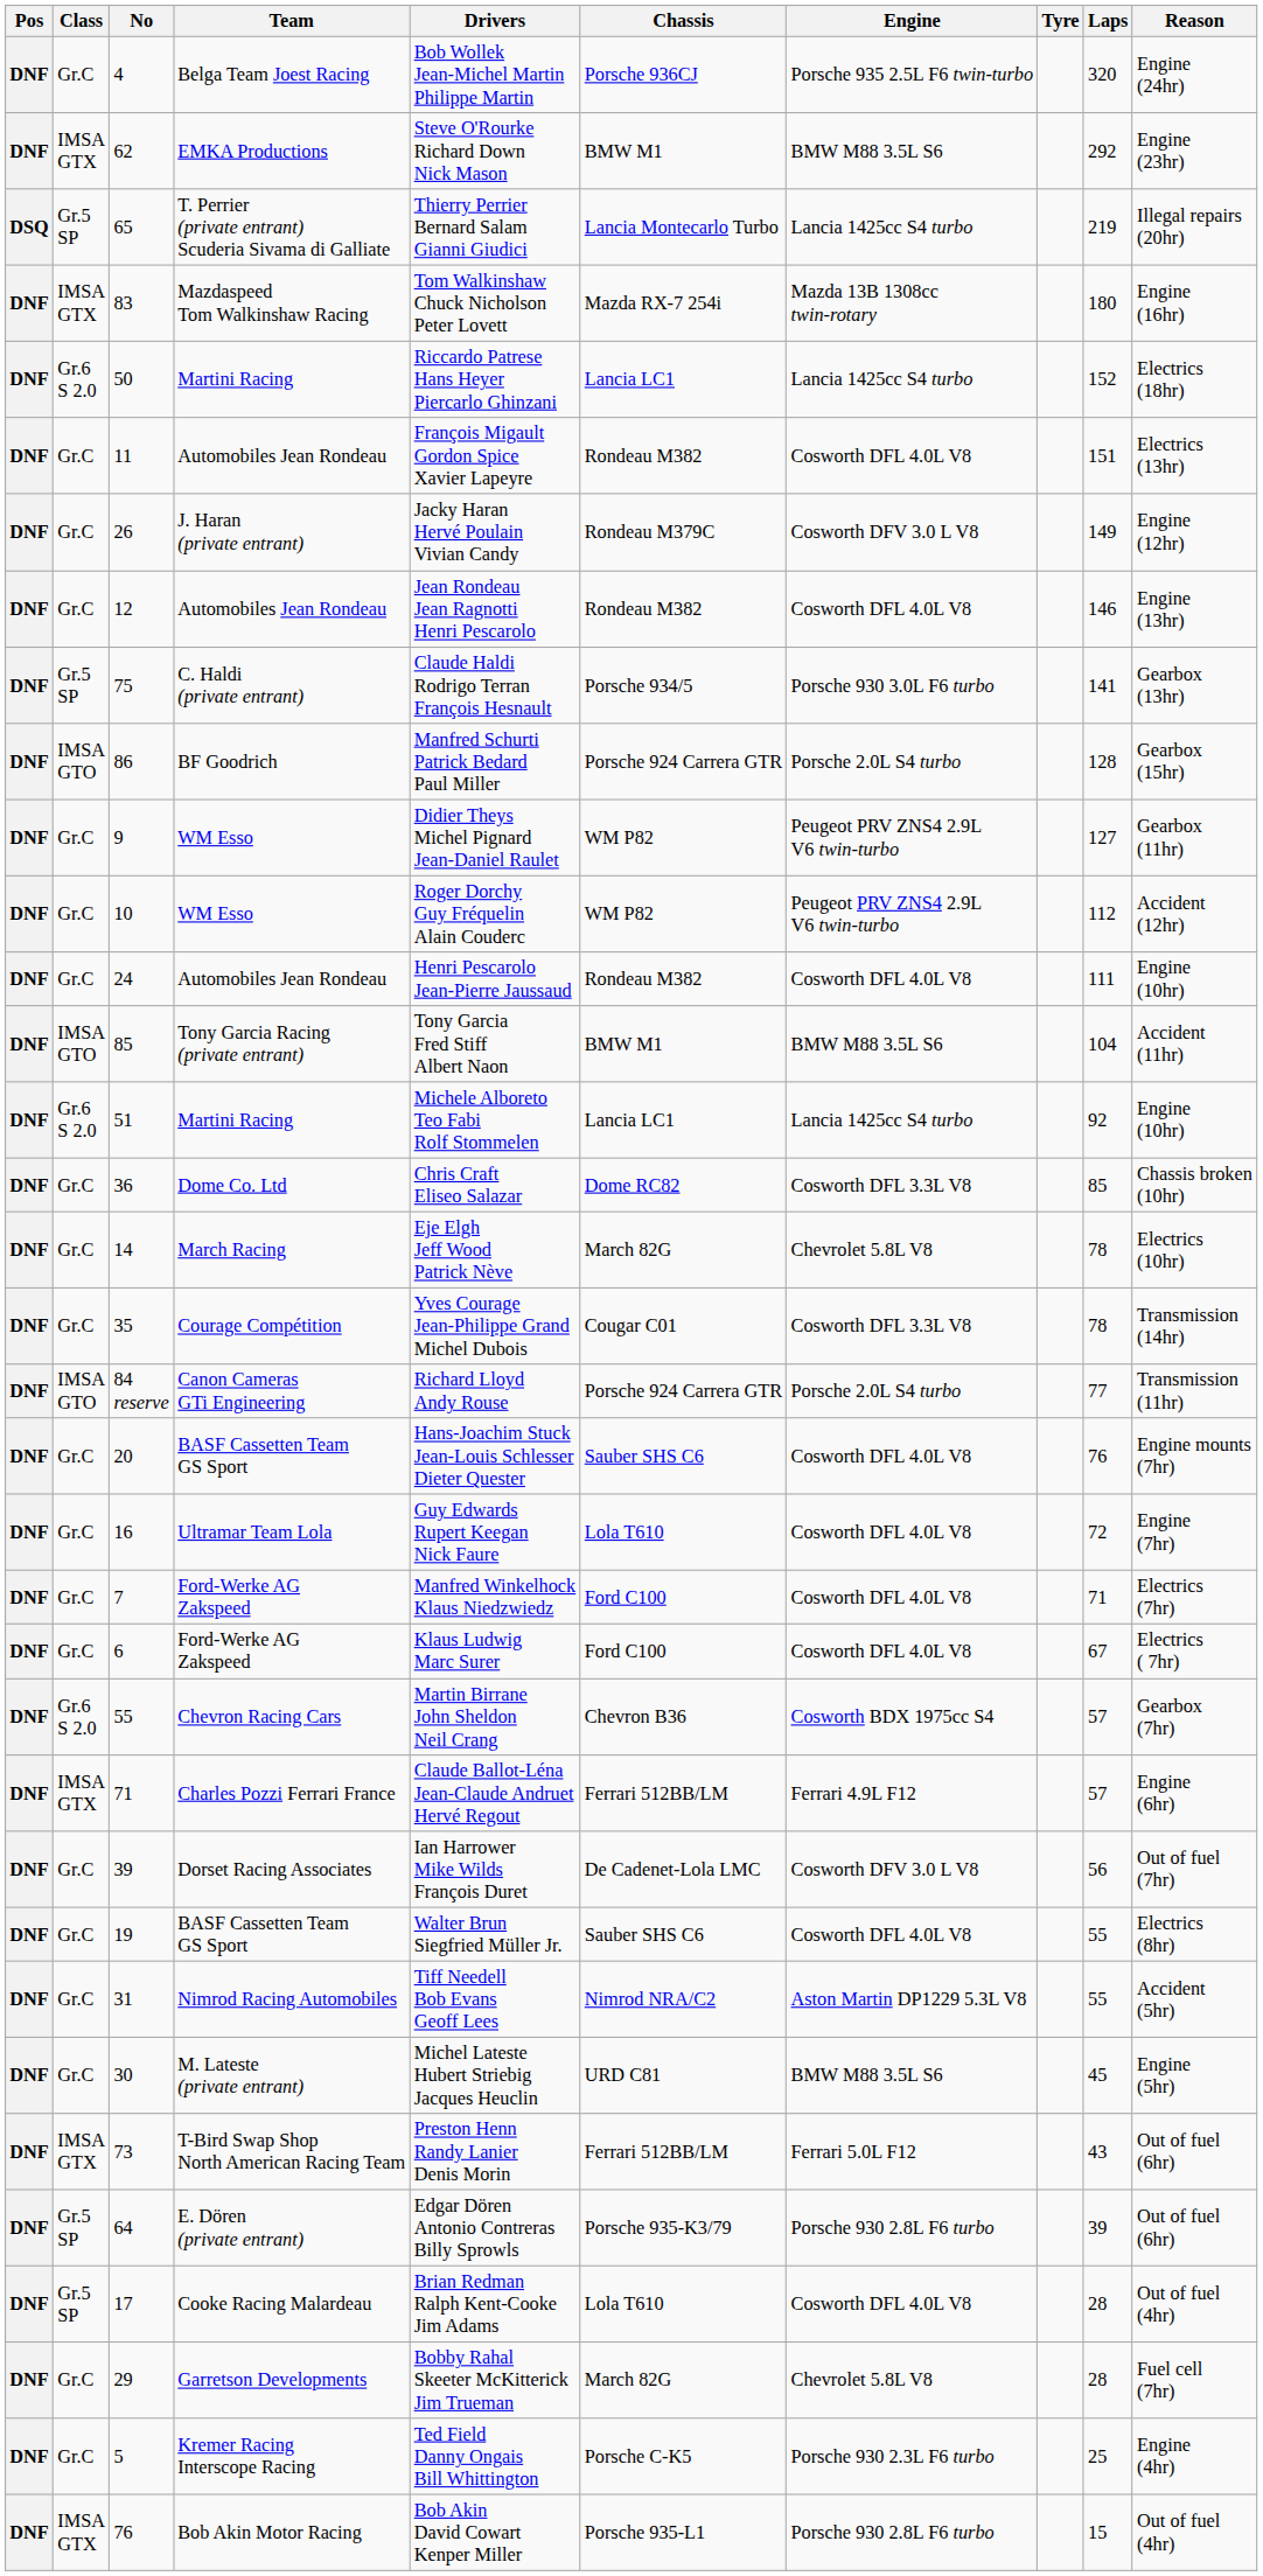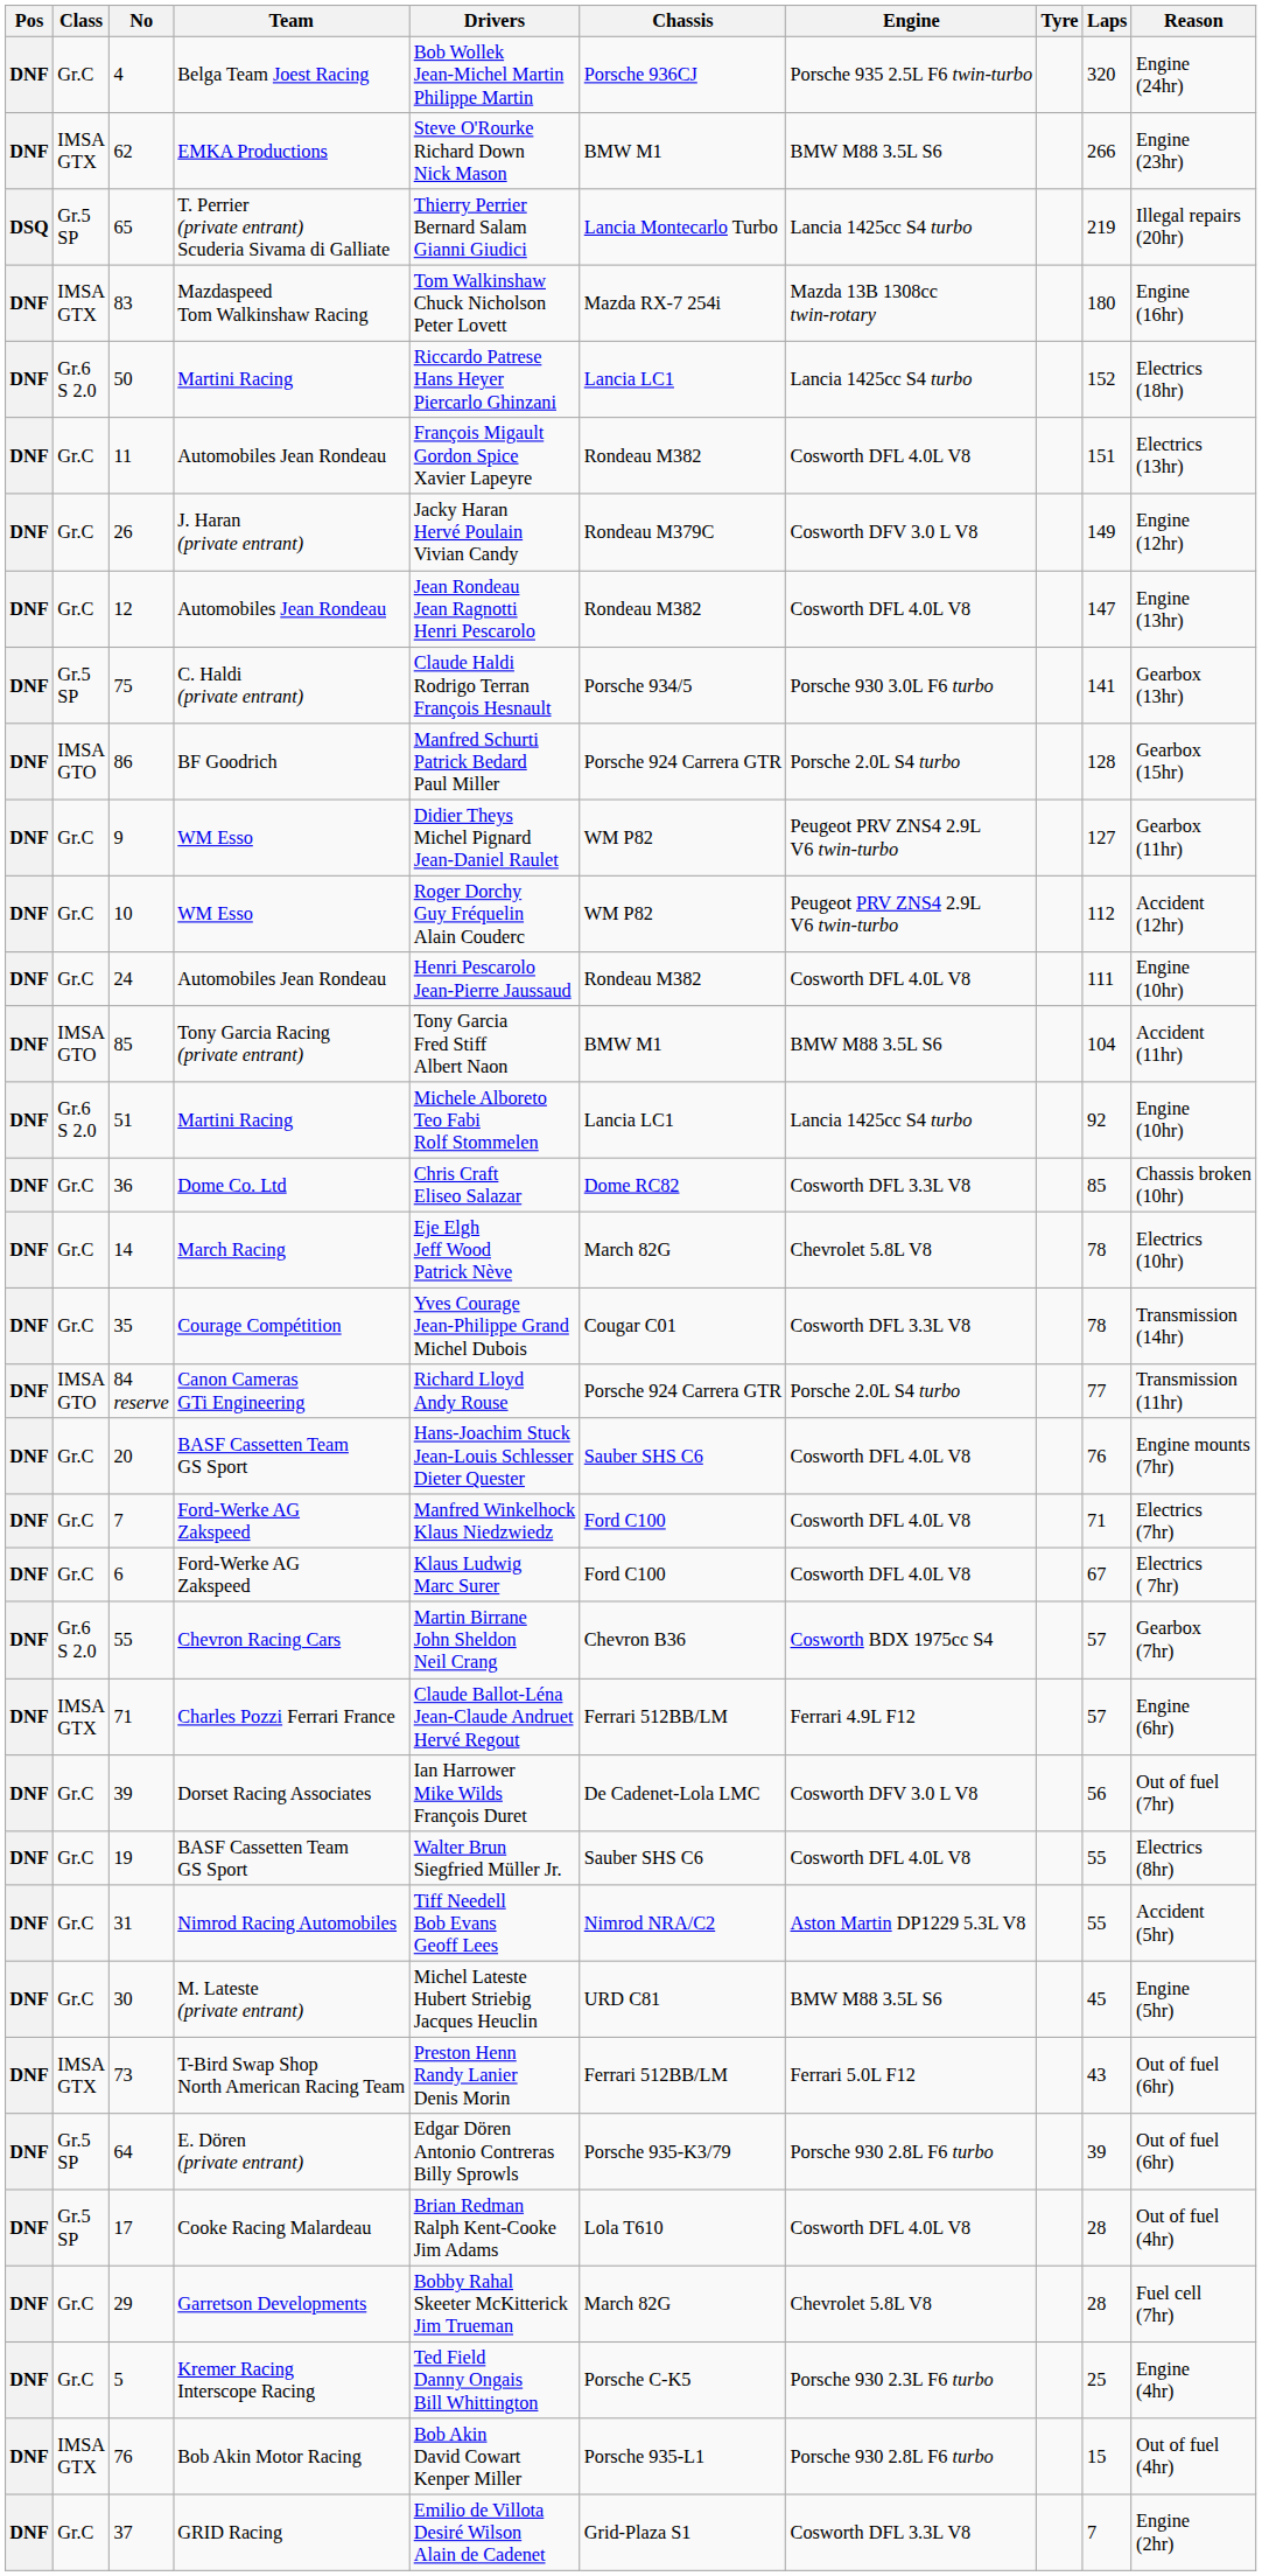 <table class="wikitable" style="font-size: 95%;">
 <tr>
 <th>Pos</th>
 <th>Class</th>
 <th>No</th>
 <th>Team</th>
 <th>Drivers</th>
 <th>Chassis</th>
 <th>Engine</th>
 <th>Tyre</th>
 <th>Laps</th>
 <th>Reason</th>
 </tr>
 <tr>
 <th>DNF</th>
 <td>Gr.C</td>
 <td>4</td>
 <td> Belga Team <a href='#'>Joest Racing</a></td>
 <td> <a href='#'>Bob Wollek</a><br> <a href='#'>Jean-Michel Martin</a><br> <a href='#'>Philippe Martin</a></td>
 <td><a href='#'>Porsche 936CJ</a></td>
 <td>Porsche 935 2.5L F6 <em>twin-turbo</em></td>
 <td></td>
 <td>320</td>
 <td>Engine<br>(24hr)</td>
 </tr>
 <tr>
 <th>DNF</th>
 <td>IMSA<br>GTX</td>
 <td>62</td>
 <td> <a href='#'>EMKA Productions</a></td>
 <td> <a href='#'>Steve O'Rourke</a><br> Richard Down<br> <a href='#'>Nick Mason</a></td>
 <td>BMW M1</td>
 <td>BMW M88 3.5L S6</td>
 <td></td>
-<td>292</td>
+<td>266</td>
 <td>Engine<br>(23hr)</td>
 </tr>
 <tr>
 <th>DSQ</th>
 <td>Gr.5<br>SP</td>
 <td>65</td>
 <td> T. Perrier <br><em>(private entrant)</em><br> Scuderia Sivama di Galliate</td>
 <td> <a href='#'>Thierry Perrier</a><br> Bernard Salam<br> <a href='#'>Gianni Giudici</a></td>
 <td><a href='#'>Lancia Montecarlo</a> Turbo</td>
 <td>Lancia 1425cc S4 <em>turbo</em></td>
 <td></td>
 <td>219</td>
 <td>Illegal repairs<br>(20hr)</td>
 </tr>
 <tr>
 <th>DNF</th>
 <td>IMSA<br>GTX</td>
 <td>83</td>
 <td> Mazdaspeed<br> Tom Walkinshaw Racing</td>
 <td> <a href='#'>Tom Walkinshaw</a><br> Chuck Nicholson<br> Peter Lovett</td>
 <td>Mazda RX-7 254i</td>
 <td>Mazda 13B 1308cc<br> <em>twin-rotary</em></td>
 <td></td>
 <td>180</td>
 <td>Engine<br>(16hr)</td>
 </tr>
 <tr>
 <th>DNF</th>
 <td>Gr.6<br>S 2.0</td>
 <td>50</td>
 <td> <a href='#'>Martini Racing</a></td>
 <td> <a href='#'>Riccardo Patrese</a><br> <a href='#'>Hans Heyer</a><br> <a href='#'>Piercarlo Ghinzani</a></td>
 <td><a href='#'>Lancia LC1</a></td>
 <td>Lancia 1425cc S4 <em>turbo</em></td>
 <td></td>
 <td>152</td>
 <td>Electrics<br>(18hr)</td>
 </tr>
 <tr>
 <th>DNF</th>
 <td>Gr.C</td>
 <td>11</td>
 <td> Automobiles Jean Rondeau</td>
 <td> <a href='#'>François Migault</a><br> <a href='#'>Gordon Spice</a><br> Xavier Lapeyre</td>
 <td>Rondeau M382</td>
 <td>Cosworth DFL 4.0L V8</td>
 <td></td>
 <td>151</td>
 <td>Electrics<br>(13hr)</td>
 </tr>
 <tr>
 <th>DNF</th>
 <td>Gr.C</td>
 <td>26</td>
 <td> J. Haran<br><em>(private entrant)</em></td>
 <td> Jacky Haran<br> <a href='#'>Hervé Poulain</a><br> Vivian Candy</td>
 <td>Rondeau M379C</td>
 <td>Cosworth DFV 3.0 L V8</td>
 <td></td>
 <td>149</td>
 <td>Engine<br>(12hr)</td>
 </tr>
 <tr>
 <th>DNF</th>
 <td>Gr.C</td>
 <td>12</td>
 <td> Automobiles <a href='#'>Jean Rondeau</a></td>
 <td> <a href='#'>Jean Rondeau</a><br> <a href='#'>Jean Ragnotti</a><br> <a href='#'>Henri Pescarolo</a></td>
 <td>Rondeau M382</td>
 <td>Cosworth DFL 4.0L V8</td>
 <td></td>
-<td>146</td>
+<td>147</td>
 <td>Engine<br>(13hr)</td>
 </tr>
 <tr>
 <th>DNF</th>
 <td>Gr.5<br>SP</td>
 <td>75</td>
 <td> C. Haldi<br><em>(private entrant)</em></td>
 <td> <a href='#'>Claude Haldi</a><br> Rodrigo Terran<br> <a href='#'>François Hesnault</a></td>
 <td>Porsche 934/5</td>
 <td>Porsche 930 3.0L F6 <em>turbo</em></td>
 <td></td>
 <td>141</td>
 <td>Gearbox<br>(13hr)</td>
 </tr>
 <tr>
 <th>DNF</th>
 <td>IMSA<br>GTO</td>
 <td>86</td>
 <td> BF Goodrich</td>
 <td> <a href='#'>Manfred Schurti</a><br> <a href='#'>Patrick Bedard</a><br> Paul Miller</td>
 <td>Porsche 924 Carrera GTR</td>
 <td>Porsche 2.0L S4 <em>turbo</em></td>
 <td></td>
 <td>128</td>
 <td>Gearbox<br>(15hr)</td>
 </tr>
 <tr>
 <th>DNF</th>
 <td>Gr.C</td>
 <td>9</td>
 <td> <a href='#'>WM Esso</a></td>
 <td> <a href='#'>Didier Theys</a><br> Michel Pignard<br> <a href='#'>Jean-Daniel Raulet</a></td>
 <td>WM P82</td>
 <td>Peugeot PRV ZNS4 2.9L<br> V6 <em>twin-turbo</em></td>
 <td></td>
 <td>127</td>
 <td>Gearbox<br>(11hr)</td>
 </tr>
 <tr>
 <th>DNF</th>
 <td>Gr.C</td>
 <td>10</td>
 <td> <a href='#'>WM Esso</a></td>
 <td> <a href='#'>Roger Dorchy</a><br> <a href='#'>Guy Fréquelin</a><br> Alain Couderc</td>
 <td>WM P82</td>
 <td>Peugeot <a href='#'>PRV ZNS4</a> 2.9L<br> V6 <em>twin-turbo</em></td>
 <td></td>
 <td>112</td>
 <td>Accident<br>(12hr)</td>
 </tr>
 <tr>
 <th>DNF</th>
 <td>Gr.C</td>
 <td>24</td>
 <td> Automobiles Jean Rondeau</td>
 <td> <a href='#'>Henri Pescarolo</a><br> <a href='#'>Jean-Pierre Jaussaud</a></td>
 <td>Rondeau M382</td>
 <td>Cosworth DFL 4.0L V8</td>
 <td></td>
 <td>111</td>
 <td>Engine<br>(10hr)</td>
 </tr>
 <tr>
 <th>DNF</th>
 <td>IMSA<br>GTO</td>
 <td>85</td>
 <td> Tony Garcia Racing<br><em>(private entrant)</em></td>
 <td> Tony Garcia<br> Fred Stiff<br> Albert Naon</td>
 <td>BMW M1</td>
 <td>BMW M88 3.5L S6</td>
 <td></td>
 <td>104</td>
 <td>Accident<br>(11hr)</td>
 </tr>
 <tr>
 <th>DNF</th>
 <td>Gr.6<br>S 2.0</td>
 <td>51</td>
 <td> <a href='#'>Martini Racing</a></td>
 <td> <a href='#'>Michele Alboreto</a><br> <a href='#'>Teo Fabi</a><br> <a href='#'>Rolf Stommelen</a></td>
 <td>Lancia LC1</td>
 <td>Lancia 1425cc S4 <em>turbo</em></td>
 <td></td>
 <td>92</td>
 <td>Engine<br>(10hr)</td>
 </tr>
 <tr>
 <th>DNF</th>
 <td>Gr.C</td>
 <td>36</td>
 <td> <a href='#'>Dome Co. Ltd</a></td>
 <td> <a href='#'>Chris Craft</a><br> <a href='#'>Eliseo Salazar</a></td>
 <td><a href='#'>Dome RC82</a></td>
 <td>Cosworth DFL 3.3L V8</td>
 <td></td>
 <td>85</td>
 <td>Chassis broken<br>(10hr)</td>
 </tr>
 <tr>
 <th>DNF</th>
 <td>Gr.C</td>
 <td>14</td>
 <td> <a href='#'>March Racing</a></td>
 <td> <a href='#'>Eje Elgh</a><br> <a href='#'>Jeff Wood</a><br> <a href='#'>Patrick Nève</a></td>
 <td>March 82G</td>
 <td>Chevrolet 5.8L V8</td>
 <td></td>
 <td>78</td>
 <td>Electrics<br>(10hr)</td>
 </tr>
 <tr>
 <th>DNF</th>
 <td>Gr.C</td>
 <td>35</td>
 <td> <a href='#'>Courage Compétition</a></td>
 <td> <a href='#'>Yves Courage</a><br> <a href='#'>Jean-Philippe Grand</a><br> Michel Dubois</td>
 <td>Cougar C01</td>
 <td>Cosworth DFL 3.3L V8</td>
 <td></td>
 <td>78</td>
 <td>Transmission<br>(14hr)</td>
 </tr>
 <tr>
 <th>DNF</th>
 <td>IMSA<br>GTO</td>
 <td>84<br><em>reserve</em></td>
 <td> <a href='#'>Canon Cameras</a><br><a href='#'>GTi Engineering</a></td>
 <td> <a href='#'>Richard Lloyd</a><br> <a href='#'>Andy Rouse</a></td>
 <td>Porsche 924 Carrera GTR</td>
 <td>Porsche 2.0L S4 <em>turbo</em></td>
 <td></td>
 <td>77</td>
 <td>Transmission<br>(11hr)</td>
 </tr>
 <tr>
 <th>DNF</th>
 <td>Gr.C</td>
 <td>20</td>
 <td> <a href='#'>BASF Cassetten Team</a><br>GS Sport</td>
 <td> <a href='#'>Hans-Joachim Stuck</a><br> <a href='#'>Jean-Louis Schlesser</a><br> <a href='#'>Dieter Quester</a></td>
 <td><a href='#'>Sauber SHS C6</a></td>
 <td>Cosworth DFL 4.0L V8</td>
 <td></td>
 <td>76</td>
 <td>Engine mounts<br>(7hr)</td>
-</tr>
-<tr>
-<th>DNF</th>
-<td>Gr.C</td>
-<td>16</td>
-<td> <a href='#'>Ultramar Team Lola</a></td>
-<td> <a href='#'>Guy Edwards</a><br> <a href='#'>Rupert Keegan</a><br> <a href='#'>Nick Faure</a></td>
-<td><a href='#'>Lola T610</a></td>
-<td>Cosworth DFL 4.0L V8</td>
-<td></td>
-<td>72</td>
-<td>Engine<br>(7hr)</td>
 </tr>
 <tr>
 <th>DNF</th>
 <td>Gr.C</td>
 <td>7</td>
 <td> <a href='#'>Ford-Werke AG</a> <br> <a href='#'>Zakspeed</a></td>
 <td> <a href='#'>Manfred Winkelhock</a><br> <a href='#'>Klaus Niedzwiedz</a></td>
 <td><a href='#'>Ford C100</a></td>
 <td>Cosworth DFL 4.0L V8</td>
 <td></td>
 <td>71</td>
 <td>Electrics<br>(7hr)</td>
 </tr>
 <tr>
 <th>DNF</th>
 <td>Gr.C</td>
 <td>6</td>
 <td> Ford-Werke AG <br> Zakspeed</td>
 <td> <a href='#'>Klaus Ludwig</a><br> <a href='#'>Marc Surer</a></td>
 <td>Ford C100</td>
 <td>Cosworth DFL 4.0L V8</td>
 <td></td>
 <td>67</td>
 <td>Electrics<br>( 7hr)</td>
 </tr>
 <tr>
 <th>DNF</th>
 <td>Gr.6<br>S 2.0</td>
 <td>55</td>
 <td> <a href='#'>Chevron Racing Cars</a></td>
 <td> <a href='#'>Martin Birrane</a><br> <a href='#'>John Sheldon</a><br> <a href='#'>Neil Crang</a></td>
 <td>Chevron B36</td>
 <td><a href='#'>Cosworth</a> BDX 1975cc S4</td>
 <td></td>
 <td>57</td>
 <td>Gearbox<br>(7hr)</td>
 </tr>
 <tr>
 <th>DNF</th>
 <td>IMSA<br>GTX</td>
 <td>71</td>
 <td> <a href='#'>Charles Pozzi</a> Ferrari France</td>
 <td> <a href='#'>Claude Ballot-Léna</a><br> <a href='#'>Jean-Claude Andruet</a> <br> <a href='#'>Hervé Regout</a></td>
 <td>Ferrari 512BB/LM</td>
 <td>Ferrari 4.9L F12</td>
 <td></td>
 <td>57</td>
 <td>Engine<br>(6hr)</td>
 </tr>
 <tr>
 <th>DNF</th>
 <td>Gr.C</td>
 <td>39</td>
 <td> Dorset Racing Associates</td>
 <td> Ian Harrower<br> <a href='#'>Mike Wilds</a><br> François Duret</td>
 <td>De Cadenet-Lola LMC</td>
 <td>Cosworth DFV 3.0 L V8</td>
 <td></td>
 <td>56</td>
 <td>Out of fuel<br>(7hr)</td>
 </tr>
 <tr>
 <th>DNF</th>
 <td>Gr.C</td>
 <td>19</td>
 <td> BASF Cassetten Team<br>GS Sport</td>
 <td> <a href='#'>Walter Brun</a><br> Siegfried Müller Jr.</td>
 <td>Sauber SHS C6</td>
 <td>Cosworth DFL 4.0L V8</td>
 <td></td>
 <td>55</td>
 <td>Electrics<br>(8hr)</td>
 </tr>
 <tr>
 <th>DNF</th>
 <td>Gr.C</td>
 <td>31</td>
 <td> <a href='#'>Nimrod Racing Automobiles</a></td>
 <td> <a href='#'>Tiff Needell</a><br> <a href='#'>Bob Evans</a><br> <a href='#'>Geoff Lees</a></td>
 <td><a href='#'>Nimrod NRA/C2</a></td>
 <td><a href='#'>Aston Martin</a> DP1229 5.3L V8</td>
 <td></td>
 <td>55</td>
 <td>Accident<br>(5hr)</td>
 </tr>
 <tr>
 <th>DNF</th>
 <td>Gr.C</td>
 <td>30</td>
 <td> M. Lateste <br><em>(private entrant)</em></td>
 <td> Michel Lateste<br> Hubert Striebig<br> Jacques Heuclin</td>
 <td>URD C81</td>
 <td>BMW M88 3.5L S6</td>
 <td></td>
 <td>45</td>
 <td>Engine<br>(5hr)</td>
 </tr>
 <tr>
 <th>DNF</th>
 <td>IMSA<br>GTX</td>
 <td>73</td>
 <td> T-Bird Swap Shop<br> North American Racing Team</td>
 <td> <a href='#'>Preston Henn</a><br> <a href='#'>Randy Lanier</a><br> Denis Morin</td>
 <td>Ferrari 512BB/LM</td>
 <td>Ferrari 5.0L F12</td>
 <td></td>
 <td>43</td>
 <td>Out of fuel<br>(6hr)</td>
 </tr>
 <tr>
 <th>DNF</th>
 <td>Gr.5<br>SP</td>
 <td>64</td>
 <td> E. Dören <br><em>(private entrant)</em></td>
 <td> Edgar Dören<br> Antonio Contreras<br> Billy Sprowls</td>
 <td>Porsche 935-K3/79</td>
 <td>Porsche 930 2.8L F6 <em>turbo</em></td>
 <td></td>
 <td>39</td>
 <td>Out of fuel<br>(6hr)</td>
 </tr>
 <tr>
 <th>DNF</th>
 <td>Gr.5<br>SP</td>
 <td>17</td>
 <td> Cooke Racing Malardeau</td>
 <td> <a href='#'>Brian Redman</a><br> Ralph Kent-Cooke<br> Jim Adams</td>
 <td>Lola T610</td>
 <td>Cosworth DFL 4.0L V8</td>
 <td></td>
 <td>28</td>
 <td>Out of fuel<br>(4hr)</td>
 </tr>
 <tr>
 <th>DNF</th>
 <td>Gr.C</td>
 <td>29</td>
 <td> <a href='#'>Garretson Developments</a></td>
 <td> <a href='#'>Bobby Rahal</a><br> Skeeter McKitterick<br> <a href='#'>Jim Trueman</a></td>
 <td>March 82G</td>
 <td>Chevrolet 5.8L V8</td>
 <td></td>
 <td>28</td>
 <td>Fuel cell<br>(7hr)</td>
 </tr>
 <tr>
 <th>DNF</th>
 <td>Gr.C</td>
 <td>5</td>
 <td> <a href='#'>Kremer Racing</a><br> Interscope Racing</td>
 <td> <a href='#'>Ted Field</a><br> <a href='#'>Danny Ongais</a><br> <a href='#'>Bill Whittington</a></td>
 <td>Porsche C-K5</td>
 <td>Porsche 930 2.3L F6 <em>turbo</em></td>
 <td></td>
 <td>25</td>
 <td>Engine<br>(4hr)</td>
 </tr>
 <tr>
 <th>DNF</th>
 <td>IMSA<br>GTX</td>
 <td>76</td>
 <td> Bob Akin Motor Racing</td>
 <td> <a href='#'>Bob Akin</a><br> David Cowart<br> Kenper Miller</td>
 <td>Porsche 935-L1</td>
 <td>Porsche 930 2.8L F6 <em>turbo</em></td>
 <td></td>
 <td>15</td>
 <td>Out of fuel<br>(4hr)</td>
 </tr>
+<tr>
+<th>DNF</th>
+<td>Gr.C</td>
+<td>37</td>
+<td> GRID Racing</td>
+<td> <a href='#'>Emilio de Villota</a><br> <a href='#'>Desiré Wilson</a><br> <a href='#'>Alain de Cadenet</a></td>
+<td>Grid-Plaza S1</td>
+<td>Cosworth DFL 3.3L V8</td>
+<td></td>
+<td>7</td>
+<td>Engine<br>(2hr)</td>
+</tr>
 </table>
